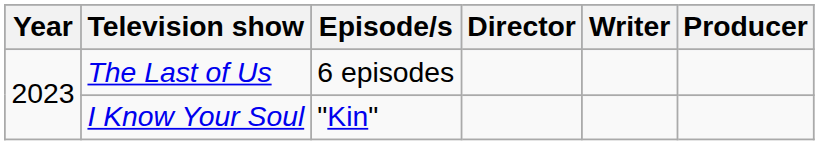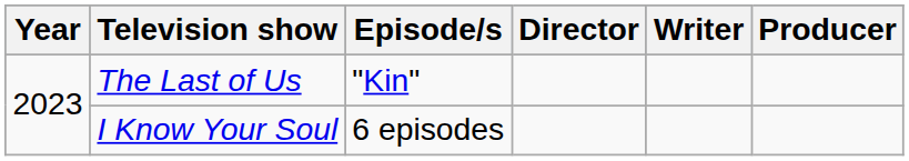 <table class="wikitable sortable">
 <tr style="background:#b0c4de; text-align:center;">
 <th>Year</th>
 <th>Television show</th>
 <th>Episode/s</th>
 <th>Director</th>
 <th>Writer</th>
 <th>Producer</th>
 </tr>
 <tr>
 <td rowspan="2">2023</td>
 <td><em><a href='#'>The Last of Us</a></em></td>
-<td>6 episodes</td>
+<td>"<a href='#'>Kin</a>"</td>
 <td></td>
 <td></td>
 <td></td>
 </tr>
 <tr>
 <td><em><a href='#'>I Know Your Soul</a></em></td>
-<td>"<a href='#'>Kin</a>"</td>
+<td>6 episodes</td>
 <td></td>
 <td></td>
 <td></td>
 </tr>
 </table>
